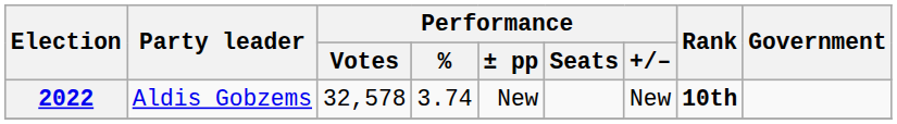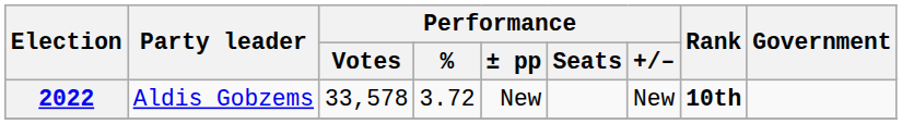 <table class=wikitable style=text-align:right>
 <tr>
 <th rowspan=2>Election</th>
 <th rowspan=2>Party leader</th>
 <th colspan=5>Performance</th>
 <th rowspan=2>Rank</th>
 <th rowspan=2>Government</th>
 </tr>
 <tr>
 <th>Votes</th>
 <th>%</th>
 <th>± pp</th>
 <th>Seats</th>
 <th>+/–</th>
 </tr>
 <tr>
 <th><a href='#'>2022</a></th>
 <td align=left><a href='#'>Aldis Gobzems</a></td>
-<td>32,578</td>
-<td>3.74</td>
+<td>33,578</td>
+<td>3.72</td>
 <td>New</td>
 <td></td>
 <td>New</td>
 <td><strong>10th</strong></td>
 <td></td>
 </tr>
 <tr>
 </tr>
 </table>
